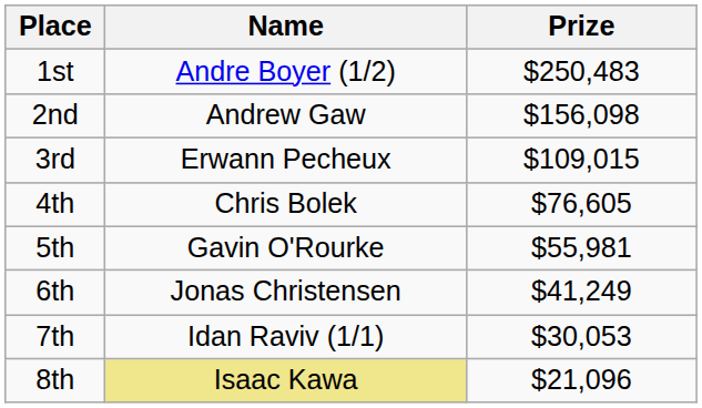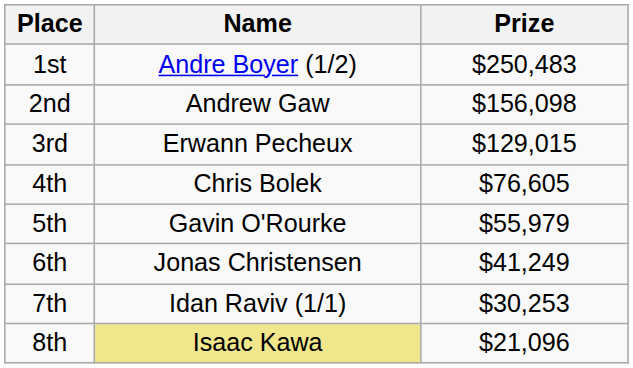 <table class="wikitable">
 <tr>
 <th width="50">Place</th>
 <th width="200">Name</th>
 <th width="125">Prize</th>
 </tr>
 <tr>
 <td align = "center">1st</td>
 <td align = "center"><a href='#'>Andre Boyer</a> (1/2)</td>
 <td align = "center">$250,483</td>
 </tr>
 <tr>
 <td align = "center">2nd</td>
 <td align = "center">Andrew Gaw</td>
 <td align = "center">$156,098</td>
 </tr>
 <tr>
 <td align = "center">3rd</td>
 <td align = "center">Erwann Pecheux</td>
-<td align = "center">$109,015</td>
+<td align = "center">$129,015</td>
 </tr>
 <tr>
 <td align = "center">4th</td>
 <td align = "center">Chris Bolek</td>
 <td align = "center">$76,605</td>
 </tr>
 <tr>
 <td align = "center">5th</td>
 <td align = "center">Gavin O'Rourke</td>
-<td align = "center">$55,981</td>
+<td align = "center">$55,979</td>
 </tr>
 <tr>
 <td align = "center">6th</td>
 <td align = "center">Jonas Christensen</td>
 <td align = "center">$41,249</td>
 </tr>
 <tr>
 <td align = "center">7th</td>
 <td align = "center">Idan Raviv (1/1)</td>
-<td align = "center">$30,053</td>
+<td align = "center">$30,253</td>
 </tr>
 <tr>
 <td align = "center">8th</td>
 <td align = "center" style="background: khaki;">Isaac Kawa</td>
 <td align = "center">$21,096</td>
 </tr>
 </table>
